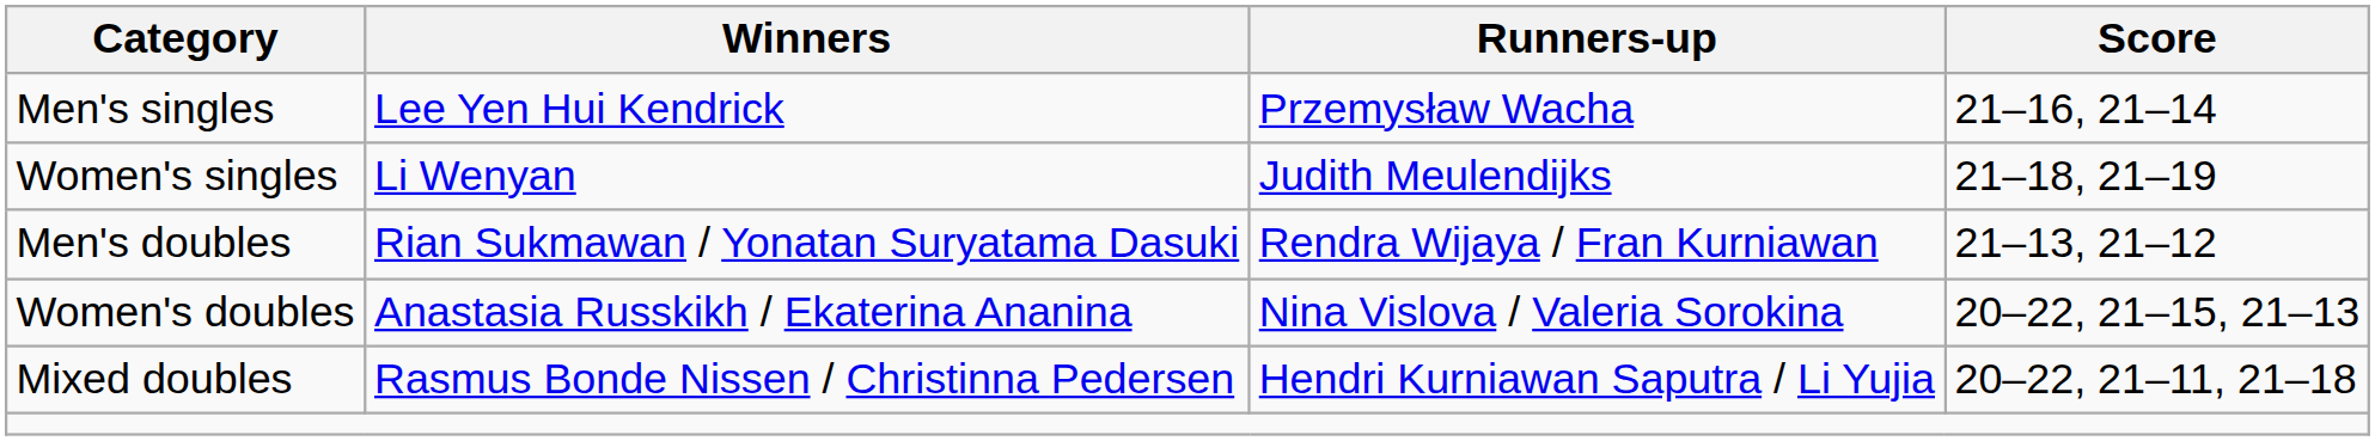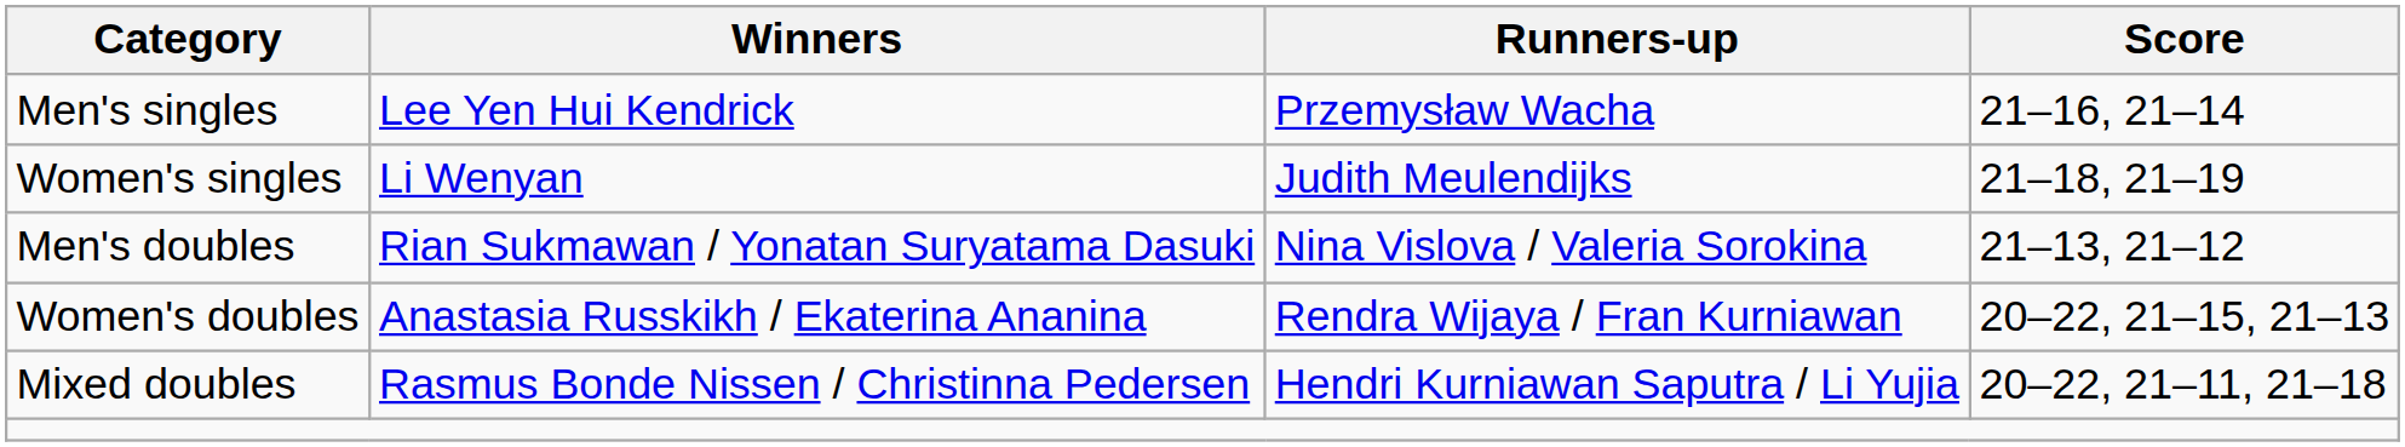 <table class=wikitable style="white-space:nowrap;">
 <tr>
 <th>Category</th>
 <th>Winners</th>
 <th>Runners-up</th>
 <th>Score</th>
 </tr>
 <tr>
 <td>Men's singles</td>
 <td> <a href='#'>Lee Yen Hui Kendrick</a></td>
 <td> <a href='#'>Przemysław Wacha</a></td>
 <td>21–16, 21–14</td>
 </tr>
 <tr>
 <td>Women's singles</td>
 <td> <a href='#'>Li Wenyan</a></td>
 <td> <a href='#'>Judith Meulendijks</a></td>
 <td>21–18, 21–19</td>
 </tr>
 <tr>
 <td>Men's doubles</td>
 <td> <a href='#'>Rian Sukmawan</a> / <a href='#'>Yonatan Suryatama Dasuki</a></td>
-<td> <a href='#'>Rendra Wijaya</a> / <a href='#'>Fran Kurniawan</a></td>
+<td> <a href='#'>Nina Vislova</a> / <a href='#'>Valeria Sorokina</a></td>
 <td>21–13, 21–12</td>
 </tr>
 <tr>
 <td>Women's doubles</td>
 <td> <a href='#'>Anastasia Russkikh</a> / <a href='#'>Ekaterina Ananina</a></td>
-<td> <a href='#'>Nina Vislova</a> / <a href='#'>Valeria Sorokina</a></td>
+<td> <a href='#'>Rendra Wijaya</a> / <a href='#'>Fran Kurniawan</a></td>
 <td>20–22, 21–15, 21–13</td>
 </tr>
 <tr>
 <td>Mixed doubles</td>
 <td> <a href='#'>Rasmus Bonde Nissen</a> / <a href='#'>Christinna Pedersen</a></td>
 <td> <a href='#'>Hendri Kurniawan Saputra</a> / <a href='#'>Li Yujia</a></td>
 <td>20–22, 21–11, 21–18</td>
 </tr>
 <tr>
 <td colspan=5 align=center></td>
 </tr>
 </table>
